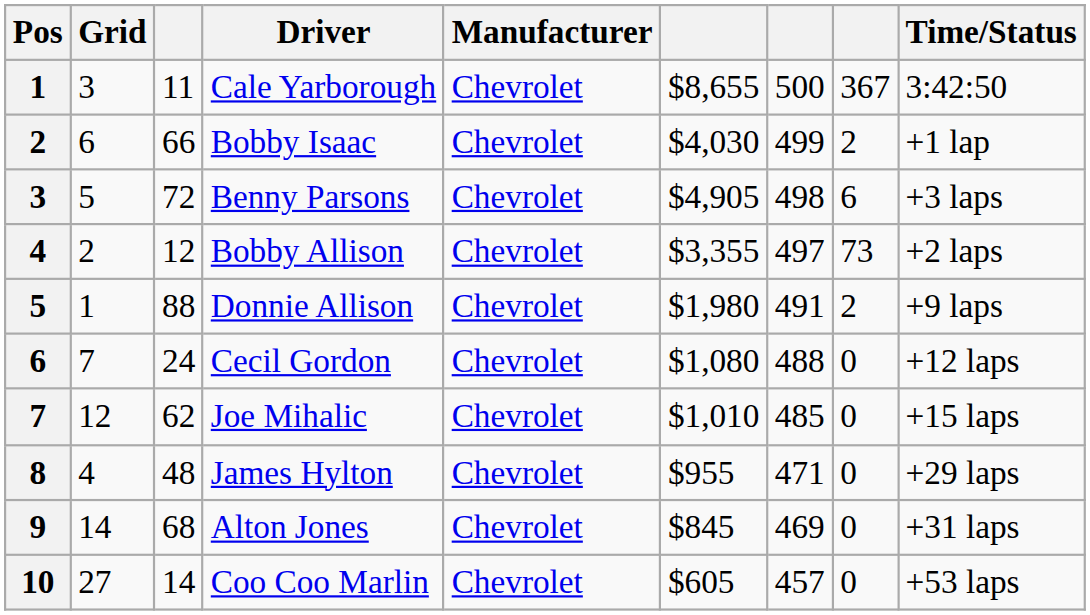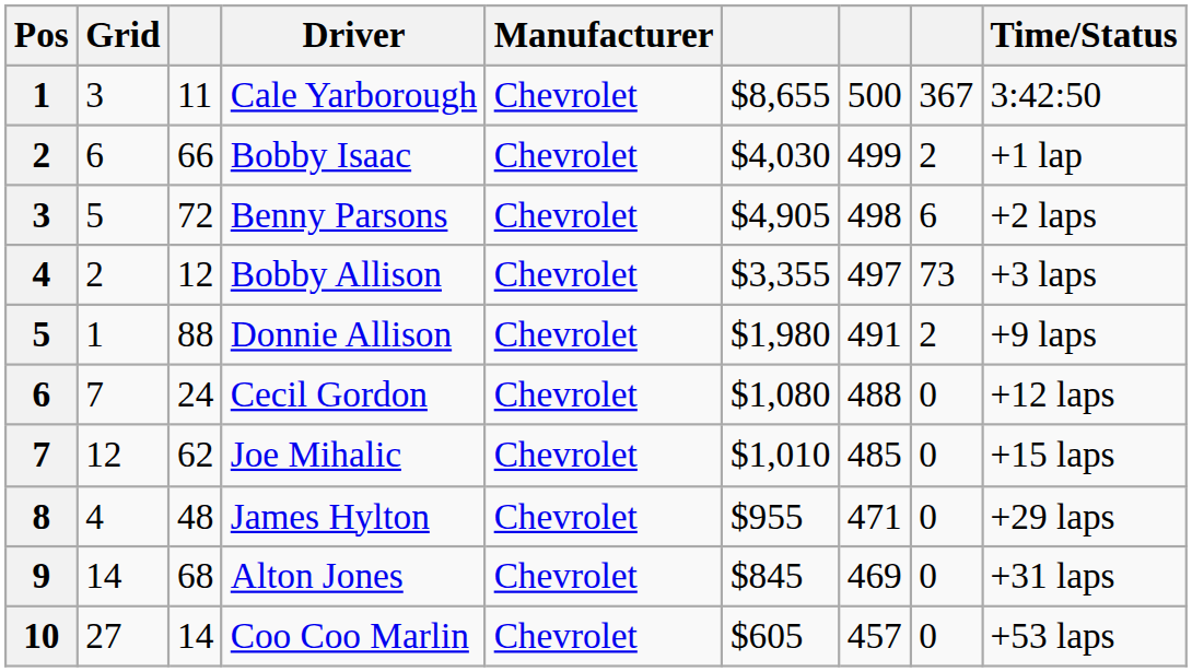 <table class="sortable wikitable" style="font-size:95%">
 <tr>
 <th>Pos</th>
 <th>Grid</th>
 <th></th>
 <th>Driver</th>
 <th>Manufacturer</th>
 <th></th>
 <th></th>
 <th></th>
 <th>Time/Status</th>
 </tr>
 <tr>
 <th>1</th>
 <td>3</td>
 <td>11</td>
 <td><a href='#'>Cale Yarborough</a></td>
 <td><a href='#'>Chevrolet</a></td>
 <td>$8,655</td>
 <td>500</td>
 <td>367</td>
 <td>3:42:50</td>
 </tr>
 <tr>
 <th>2</th>
 <td>6</td>
 <td>66</td>
 <td><a href='#'>Bobby Isaac</a></td>
 <td><a href='#'>Chevrolet</a></td>
 <td>$4,030</td>
 <td>499</td>
 <td>2</td>
 <td>+1 lap</td>
 </tr>
 <tr>
 <th>3</th>
 <td>5</td>
 <td>72</td>
 <td><a href='#'>Benny Parsons</a></td>
 <td><a href='#'>Chevrolet</a></td>
 <td>$4,905</td>
 <td>498</td>
 <td>6</td>
-<td>+3 laps</td>
+<td>+2 laps</td>
 </tr>
 <tr>
 <th>4</th>
 <td>2</td>
 <td>12</td>
 <td><a href='#'>Bobby Allison</a></td>
 <td><a href='#'>Chevrolet</a></td>
 <td>$3,355</td>
 <td>497</td>
 <td>73</td>
-<td>+2 laps</td>
+<td>+3 laps</td>
 </tr>
 <tr>
 <th>5</th>
 <td>1</td>
 <td>88</td>
 <td><a href='#'>Donnie Allison</a></td>
 <td><a href='#'>Chevrolet</a></td>
 <td>$1,980</td>
 <td>491</td>
 <td>2</td>
 <td>+9 laps</td>
 </tr>
 <tr>
 <th>6</th>
 <td>7</td>
 <td>24</td>
 <td><a href='#'>Cecil Gordon</a></td>
 <td><a href='#'>Chevrolet</a></td>
 <td>$1,080</td>
 <td>488</td>
 <td>0</td>
 <td>+12 laps</td>
 </tr>
 <tr>
 <th>7</th>
 <td>12</td>
 <td>62</td>
 <td><a href='#'>Joe Mihalic</a></td>
 <td><a href='#'>Chevrolet</a></td>
 <td>$1,010</td>
 <td>485</td>
 <td>0</td>
 <td>+15 laps</td>
 </tr>
 <tr>
 <th>8</th>
 <td>4</td>
 <td>48</td>
 <td><a href='#'>James Hylton</a></td>
 <td><a href='#'>Chevrolet</a></td>
 <td>$955</td>
 <td>471</td>
 <td>0</td>
 <td>+29 laps</td>
 </tr>
 <tr>
 <th>9</th>
 <td>14</td>
 <td>68</td>
 <td><a href='#'>Alton Jones</a></td>
 <td><a href='#'>Chevrolet</a></td>
 <td>$845</td>
 <td>469</td>
 <td>0</td>
 <td>+31 laps</td>
 </tr>
 <tr>
 <th>10</th>
 <td>27</td>
 <td>14</td>
 <td><a href='#'>Coo Coo Marlin</a></td>
 <td><a href='#'>Chevrolet</a></td>
 <td>$605</td>
 <td>457</td>
 <td>0</td>
 <td>+53 laps</td>
 </tr>
 </table>
